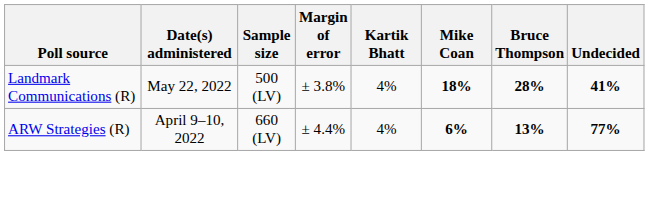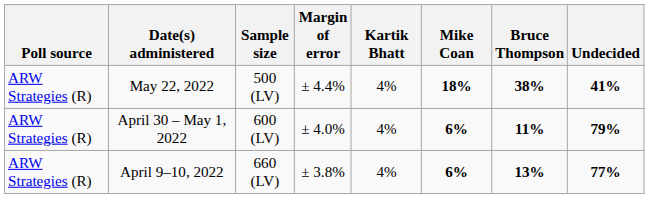 <table class="wikitable" style="font-size:90%;text-align:center;">
 <tr valign=bottom>
 <th>Poll source</th>
 <th>Date(s)<br>administered</th>
 <th>Sample<br>size</th>
 <th>Margin<br>of error</th>
 <th style="width:60px;">Kartik<br>Bhatt</th>
 <th style="width:60px;">Mike<br>Coan</th>
 <th style="width:60px;">Bruce<br>Thompson</th>
 <th>Undecided</th>
 </tr>
 <tr>
-<td style="text-align:left;"><a href='#'>Landmark Communications</a> (R)</td>
+<td style="text-align:left;"><a href='#'>ARW Strategies</a> (R)</td>
 <td>May 22, 2022</td>
 <td>500 (LV)</td>
-<td>± 3.8%</td>
+<td>± 4.4%</td>
 <td>4%</td>
 <td><strong>18%</strong></td>
-<td><strong>28%</strong></td>
+<td><strong>38%</strong></td>
 <td><strong>41%</strong></td>
+</tr>
+<tr>
+<td style="text-align:left;"><a href='#'>ARW Strategies</a> (R)</td>
+<td>April 30 – May 1, 2022</td>
+<td>600 (LV)</td>
+<td>± 4.0%</td>
+<td>4%</td>
+<td><strong>6%</strong></td>
+<td><strong>11%</strong></td>
+<td><strong>79%</strong></td>
 </tr>
 <tr>
 <td style="text-align:left;"><a href='#'>ARW Strategies</a> (R)</td>
 <td>April 9–10, 2022</td>
 <td>660 (LV)</td>
-<td>± 4.4%</td>
+<td>± 3.8%</td>
 <td>4%</td>
 <td><strong>6%</strong></td>
 <td><strong>13%</strong></td>
 <td><strong>77%</strong></td>
 </tr>
 </table>
